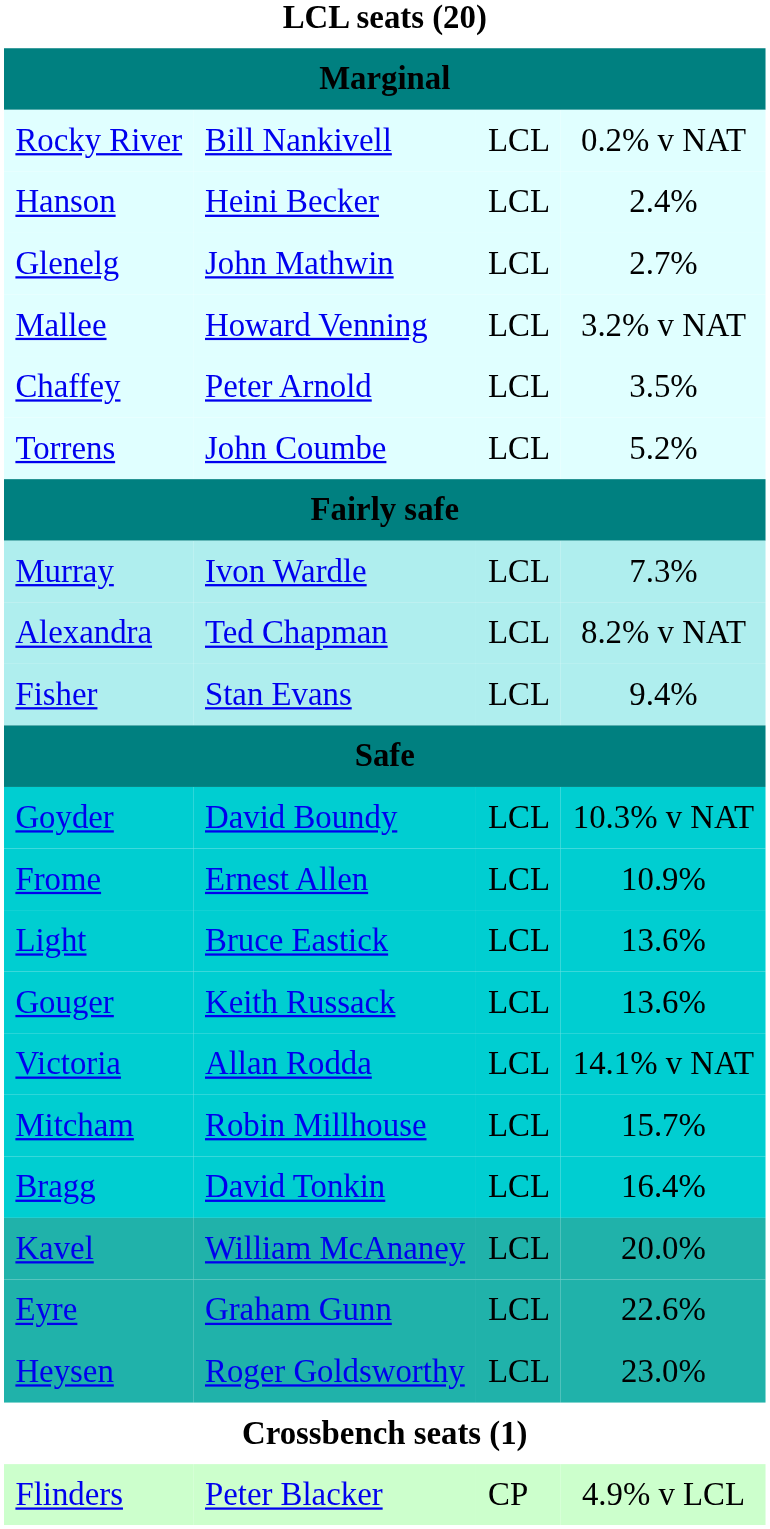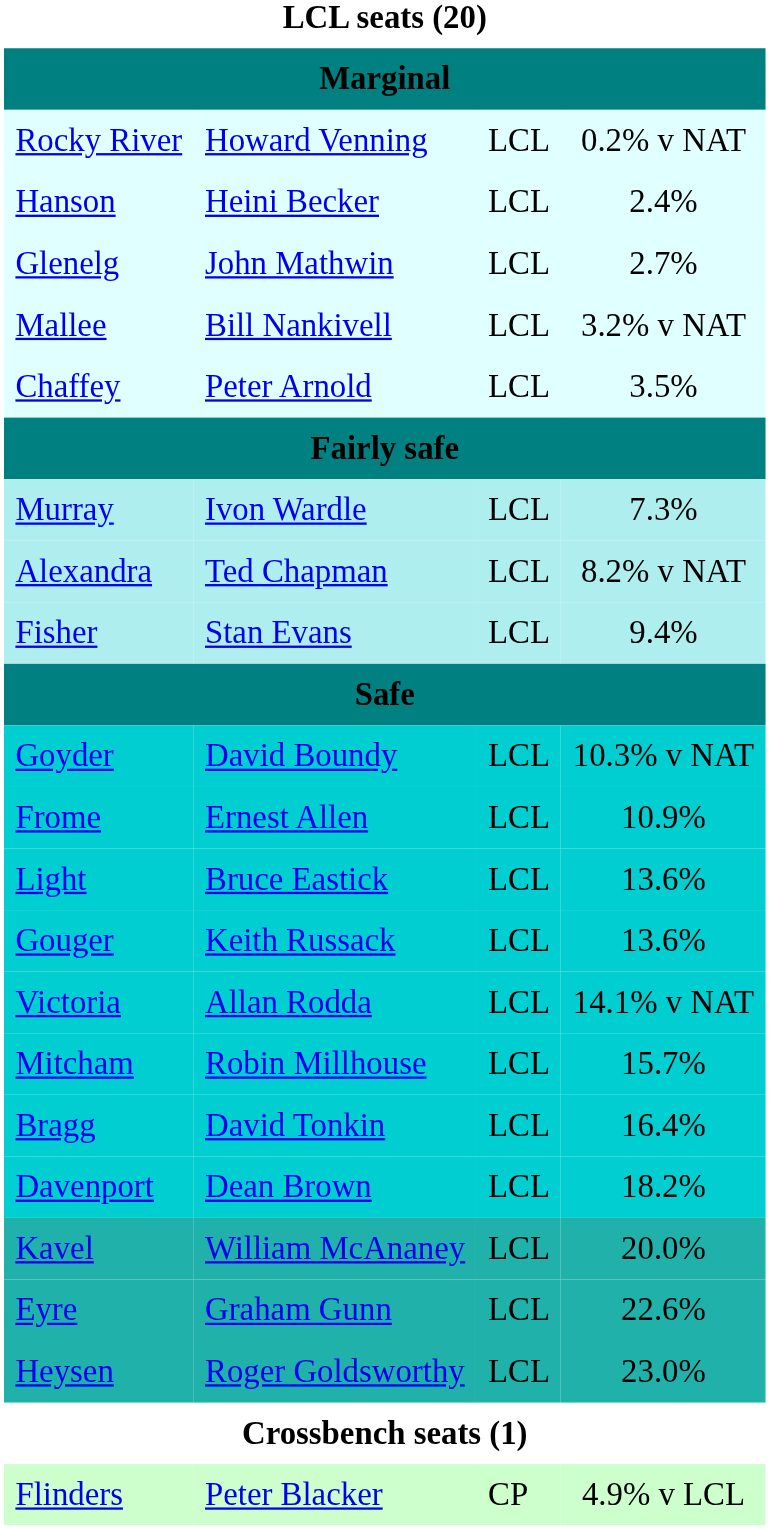 <table class="toccolours" cellpadding="5" cellspacing="0" style="float:left; margin-right:.5em; margin-top:.4em; font-size:90%;">
 <tr>
 <td COLSPAN=4 align="center"><strong>LCL seats (20)</strong></td>
 </tr>
 <tr>
 <td COLSPAN=4 align="center" bgcolor="Teal"><span><strong>Marginal</strong></span></td>
 </tr>
 <tr>
 <td align="left" bgcolor="E0FFFF"><a href='#'>Rocky River</a></td>
-<td align="left" bgcolor="E0FFFF"><a href='#'>Bill Nankivell</a></td>
+<td align="left" bgcolor="E0FFFF"><a href='#'>Howard Venning</a></td>
 <td align="left" bgcolor="E0FFFF">LCL</td>
 <td align="center" bgcolor="E0FFFF">0.2% v NAT</td>
 </tr>
 <tr>
 <td align="left" bgcolor="E0FFFF"><a href='#'>Hanson</a></td>
 <td align="left" bgcolor="E0FFFF"><a href='#'>Heini Becker</a></td>
 <td align="left" bgcolor="E0FFFF">LCL</td>
 <td align="center" bgcolor="E0FFFF">2.4%</td>
 </tr>
 <tr>
 <td align="left" bgcolor="E0FFFF"><a href='#'>Glenelg</a></td>
 <td align="left" bgcolor="E0FFFF"><a href='#'>John Mathwin</a></td>
 <td align="left" bgcolor="E0FFFF">LCL</td>
 <td align="center" bgcolor="E0FFFF">2.7%</td>
 </tr>
 <tr>
 <td align="left" bgcolor="E0FFFF"><a href='#'>Mallee</a></td>
-<td align="left" bgcolor="E0FFFF"><a href='#'>Howard Venning</a></td>
+<td align="left" bgcolor="E0FFFF"><a href='#'>Bill Nankivell</a></td>
 <td align="left" bgcolor="E0FFFF">LCL</td>
 <td align="center" bgcolor="E0FFFF">3.2% v NAT</td>
 </tr>
 <tr>
 <td align="left" bgcolor="E0FFFF"><a href='#'>Chaffey</a></td>
 <td align="left" bgcolor="E0FFFF"><a href='#'>Peter Arnold</a></td>
 <td align="left" bgcolor="E0FFFF">LCL</td>
 <td align="center" bgcolor="E0FFFF">3.5%</td>
-</tr>
-<tr>
-<td align="left" bgcolor="E0FFFF"><a href='#'>Torrens</a></td>
-<td align="left" bgcolor="E0FFFF"><a href='#'>John Coumbe</a></td>
-<td align="left" bgcolor="E0FFFF">LCL</td>
-<td align="center" bgcolor="E0FFFF">5.2%</td>
 </tr>
 <tr>
 <td COLSPAN=4 align="center" bgcolor="Teal"><span><strong>Fairly safe</strong></span></td>
 </tr>
 <tr>
 <td align="left" bgcolor="AFEEEE"><a href='#'>Murray</a></td>
 <td align="left" bgcolor="AFEEEE"><a href='#'>Ivon Wardle</a></td>
 <td align="left" bgcolor="AFEEEE">LCL</td>
 <td align="center" bgcolor="AFEEEE">7.3%</td>
 </tr>
 <tr>
 <td align="left" bgcolor="AFEEEE"><a href='#'>Alexandra</a></td>
 <td align="left" bgcolor="AFEEEE"><a href='#'>Ted Chapman</a></td>
 <td align="left" bgcolor="AFEEEE">LCL</td>
 <td align="center" bgcolor="AFEEEE">8.2% v NAT</td>
 </tr>
 <tr>
 <td align="left" bgcolor="AFEEEE"><a href='#'>Fisher</a></td>
 <td align="left" bgcolor="AFEEEE"><a href='#'>Stan Evans</a></td>
 <td align="left" bgcolor="AFEEEE">LCL</td>
 <td align="center" bgcolor="AFEEEE">9.4%</td>
 </tr>
 <tr>
 <td COLSPAN=4 align="center" bgcolor="Teal"><span><strong>Safe</strong></span></td>
 </tr>
 <tr>
 <td align="left" bgcolor="00CED1"><a href='#'>Goyder</a></td>
 <td align="left" bgcolor="00CED1"><a href='#'>David Boundy</a></td>
 <td align="left" bgcolor="00CED1">LCL</td>
 <td align="center" bgcolor="00CED1">10.3% v NAT</td>
 </tr>
 <tr>
 <td align="left" bgcolor="00CED1"><a href='#'>Frome</a></td>
 <td align="left" bgcolor="00CED1"><a href='#'>Ernest Allen</a></td>
 <td align="left" bgcolor="00CED1">LCL</td>
 <td align="center" bgcolor="00CED1">10.9%</td>
 </tr>
 <tr>
 <td align="left" bgcolor="00CED1"><a href='#'>Light</a></td>
 <td align="left" bgcolor="00CED1"><a href='#'>Bruce Eastick</a></td>
 <td align="left" bgcolor="00CED1">LCL</td>
 <td align="center" bgcolor="00CED1">13.6%</td>
 </tr>
 <tr>
 <td align="left" bgcolor="00CED1"><a href='#'>Gouger</a></td>
 <td align="left" bgcolor="00CED1"><a href='#'>Keith Russack</a></td>
 <td align="left" bgcolor="00CED1">LCL</td>
 <td align="center" bgcolor="00CED1">13.6%</td>
 </tr>
 <tr>
 <td align="left" bgcolor="00CED1"><a href='#'>Victoria</a></td>
 <td align="left" bgcolor="00CED1"><a href='#'>Allan Rodda</a></td>
 <td align="left" bgcolor="00CED1">LCL</td>
 <td align="center" bgcolor="00CED1">14.1% v NAT</td>
 </tr>
 <tr>
 <td align="left" bgcolor="00CED1"><a href='#'>Mitcham</a></td>
 <td align="left" bgcolor="00CED1"><a href='#'>Robin Millhouse</a></td>
 <td align="left" bgcolor="00CED1">LCL</td>
 <td align="center" bgcolor="00CED1">15.7%</td>
 </tr>
 <tr>
 <td align="left" bgcolor="00CED1"><a href='#'>Bragg</a></td>
 <td align="left" bgcolor="00CED1"><a href='#'>David Tonkin</a></td>
 <td align="left" bgcolor="00CED1">LCL</td>
 <td align="center" bgcolor="00CED1">16.4%</td>
 </tr>
 <tr>
+<td align="left" bgcolor="00CED1"><a href='#'>Davenport</a></td>
+<td align="left" bgcolor="00CED1"><a href='#'>Dean Brown</a></td>
+<td align="left" bgcolor="00CED1">LCL</td>
+<td align="center" bgcolor="00CED1">18.2%</td>
+</tr>
+<tr>
 <td align="left" bgcolor="20B2AA"><a href='#'>Kavel</a></td>
 <td align="left" bgcolor="20B2AA"><a href='#'>William McAnaney</a></td>
 <td align="left" bgcolor="20B2AA">LCL</td>
 <td align="center" bgcolor="20B2AA">20.0%</td>
 </tr>
 <tr>
 <td align="left" bgcolor="20B2AA"><a href='#'>Eyre</a></td>
 <td align="left" bgcolor="20B2AA"><a href='#'>Graham Gunn</a></td>
 <td align="left" bgcolor="20B2AA">LCL</td>
 <td align="center" bgcolor="20B2AA">22.6%</td>
 </tr>
 <tr>
 <td align="left" bgcolor="20B2AA"><a href='#'>Heysen</a></td>
 <td align="left" bgcolor="20B2AA"><a href='#'>Roger Goldsworthy</a></td>
 <td align="left" bgcolor="20B2AA">LCL</td>
 <td align="center" bgcolor="20B2AA">23.0%</td>
 </tr>
 <tr>
 <td COLSPAN=4 align="center"><strong>Crossbench seats (1)</strong></td>
 </tr>
 <tr>
 <td align="left" bgcolor="CCFFCC"><a href='#'>Flinders</a></td>
 <td align="left" bgcolor="CCFFCC"><a href='#'>Peter Blacker</a></td>
 <td align="left" bgcolor="CCFFCC">CP</td>
 <td align="center" bgcolor="CCFFCC">4.9% v LCL</td>
 </tr>
 <tr>
 </tr>
 </table>
